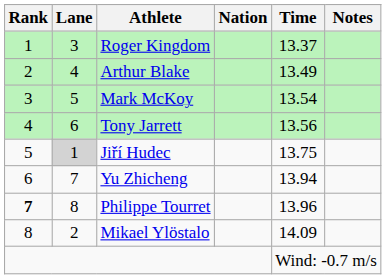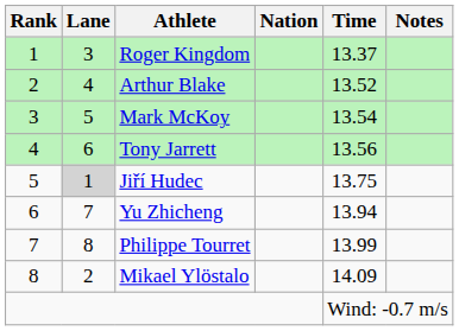 <table class="wikitable sortable" style="text-align:center">
 <tr>
 <th>Rank</th>
 <th>Lane</th>
 <th>Athlete</th>
 <th>Nation</th>
 <th>Time</th>
 <th>Notes</th>
 </tr>
 <tr style="background:#bbf3bb;">
 <td>1</td>
 <td>3</td>
 <td align=left><a href='#'>Roger Kingdom</a></td>
 <td align=left></td>
 <td>13.37</td>
 <td></td>
 </tr>
 <tr style="background:#bbf3bb;">
 <td>2</td>
 <td>4</td>
 <td align=left><a href='#'>Arthur Blake</a></td>
 <td align=left></td>
-<td>13.49</td>
+<td>13.52</td>
 <td></td>
 </tr>
 <tr style="background:#bbf3bb;">
 <td>3</td>
 <td>5</td>
 <td align=left><a href='#'>Mark McKoy</a></td>
 <td align=left></td>
 <td>13.54</td>
 <td></td>
 </tr>
 <tr style="background:#bbf3bb;">
 <td>4</td>
 <td>6</td>
 <td align=left><a href='#'>Tony Jarrett</a></td>
 <td align=left></td>
 <td>13.56</td>
 <td></td>
 </tr>
 <tr>
 <td>5</td>
 <td style="background: lightgrey;">1</td>
 <td align=left><a href='#'>Jiří Hudec</a></td>
 <td align=left></td>
 <td>13.75</td>
 <td></td>
 </tr>
 <tr>
 <td>6</td>
 <td>7</td>
 <td align=left><a href='#'>Yu Zhicheng</a></td>
 <td align=left></td>
 <td>13.94</td>
 <td></td>
 </tr>
 <tr>
-<td><strong>7</strong></td>
+<td>7</td>
 <td>8</td>
 <td align=left><a href='#'>Philippe Tourret</a></td>
 <td align=left></td>
-<td>13.96</td>
+<td>13.99</td>
 <td></td>
 </tr>
 <tr>
 <td>8</td>
 <td>2</td>
 <td align=left><a href='#'>Mikael Ylöstalo</a></td>
 <td align=left></td>
 <td>14.09</td>
 <td></td>
 </tr>
 <tr class="sortbottom">
 <td colspan=4></td>
 <td colspan="2" style="text-align:left;">Wind: -0.7 m/s</td>
 </tr>
 </table>
